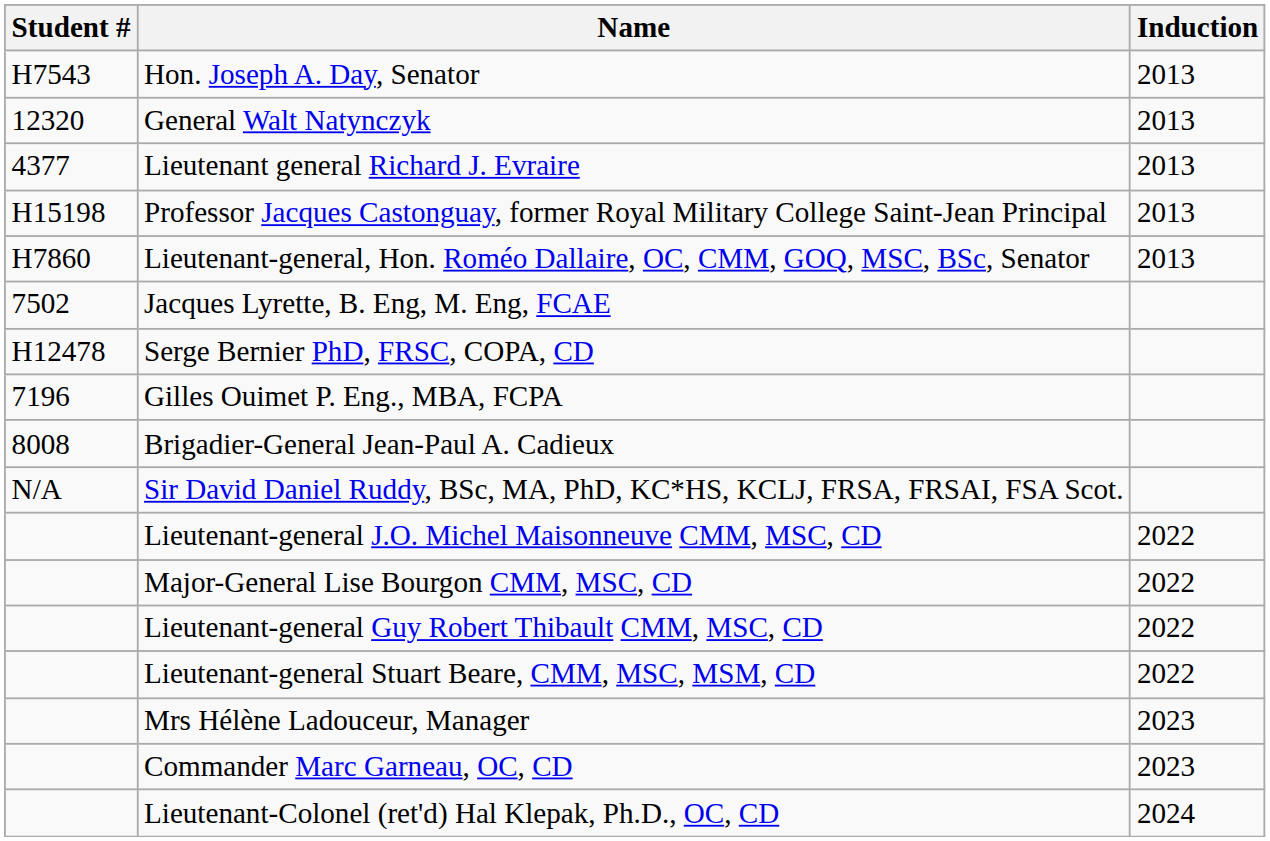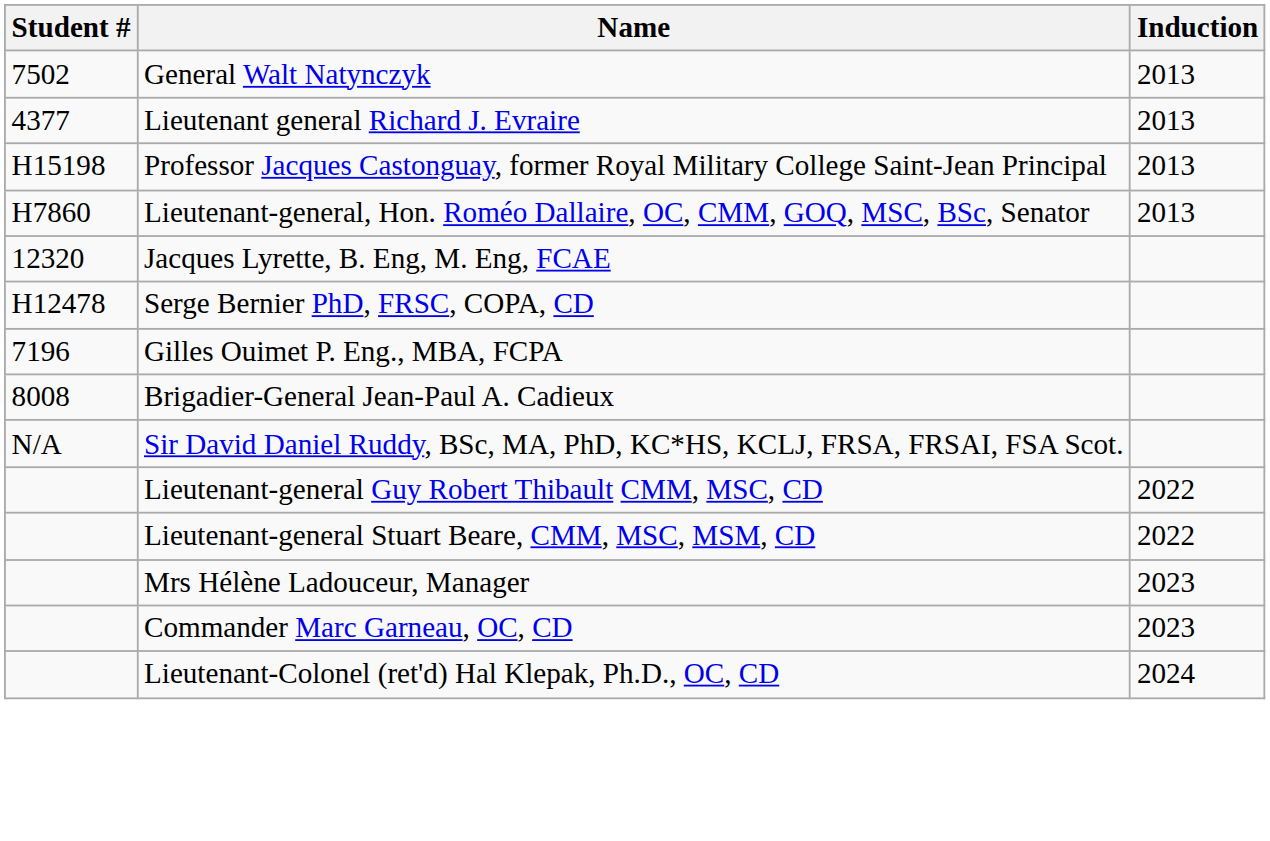 <table class="wikitable">
 <tr>
 <th>Student #</th>
 <th>Name</th>
 <th>Induction</th>
 </tr>
 <tr>
-<td>H7543</td>
-<td>Hon. <a href='#'>Joseph A. Day</a>, Senator</td>
-<td>2013</td>
-</tr>
-<tr>
-<td>12320</td>
+<td>7502</td>
 <td>General <a href='#'>Walt Natynczyk</a></td>
 <td>2013</td>
 </tr>
 <tr>
 <td>4377</td>
 <td>Lieutenant general <a href='#'>Richard J. Evraire</a></td>
 <td>2013</td>
 </tr>
 <tr>
 <td>H15198</td>
 <td>Professor <a href='#'>Jacques Castonguay</a>, former Royal Military College Saint-Jean Principal</td>
 <td>2013</td>
 </tr>
 <tr>
 <td>H7860</td>
 <td>Lieutenant-general, Hon. <a href='#'>Roméo Dallaire</a>, <a href='#'>OC</a>, <a href='#'>CMM</a>, <a href='#'>GOQ</a>, <a href='#'>MSC</a>, <a href='#'>BSc</a>, Senator</td>
 <td>2013</td>
 </tr>
 <tr>
-<td>7502</td>
+<td>12320</td>
 <td>Jacques Lyrette, B. Eng, M. Eng, <a href='#'>FCAE</a></td>
 <td></td>
 </tr>
 <tr>
 <td>H12478</td>
 <td>Serge Bernier <a href='#'>PhD</a>, <a href='#'>FRSC</a>, COPA, <a href='#'>CD</a></td>
 <td></td>
 </tr>
 <tr>
 <td>7196</td>
 <td>Gilles Ouimet P. Eng., MBA, FCPA</td>
 <td></td>
 </tr>
 <tr>
 <td>8008</td>
 <td>Brigadier-General Jean-Paul A. Cadieux</td>
 <td></td>
 </tr>
 <tr>
 <td>N/A</td>
 <td><a href='#'>Sir David Daniel Ruddy</a>, BSc, MA, PhD, KC*HS, KCLJ, FRSA, FRSAI, FSA Scot.</td>
 <td></td>
-</tr>
-<tr>
-<td></td>
-<td>Lieutenant-general <a href='#'>J.O. Michel Maisonneuve</a> <a href='#'>CMM</a>, <a href='#'>MSC</a>, <a href='#'>CD</a></td>
-<td>2022</td>
-</tr>
-<tr>
-<td></td>
-<td>Major-General Lise Bourgon <a href='#'>CMM</a>, <a href='#'>MSC</a>, <a href='#'>CD</a></td>
-<td>2022</td>
 </tr>
 <tr>
 <td></td>
 <td>Lieutenant-general <a href='#'>Guy Robert Thibault</a> <a href='#'>CMM</a>, <a href='#'>MSC</a>, <a href='#'>CD</a></td>
 <td>2022</td>
 </tr>
 <tr>
 <td></td>
 <td>Lieutenant-general Stuart Beare, <a href='#'>CMM</a>, <a href='#'>MSC</a>, <a href='#'>MSM</a>, <a href='#'>CD</a></td>
 <td>2022</td>
 </tr>
 <tr>
 <td></td>
 <td>Mrs Hélène Ladouceur, Manager</td>
 <td>2023</td>
 </tr>
 <tr>
 <td></td>
 <td>Commander <a href='#'>Marc Garneau</a>, <a href='#'>OC</a>, <a href='#'>CD</a></td>
 <td>2023</td>
 </tr>
 <tr>
 <td></td>
 <td>Lieutenant-Colonel (ret'd) Hal Klepak, Ph.D., <a href='#'>OC</a>, <a href='#'>CD</a></td>
 <td>2024</td>
 </tr>
 </table>
